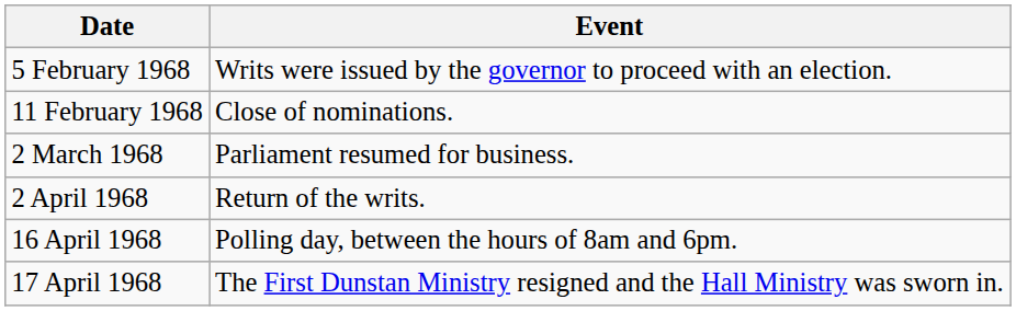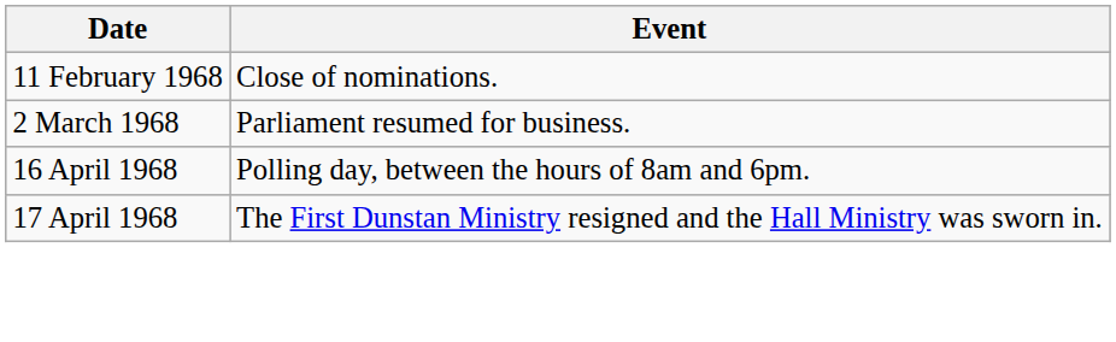 <table class="wikitable">
 <tr>
 <th>Date</th>
 <th>Event</th>
-</tr>
-<tr>
-<td>5 February 1968</td>
-<td>Writs were issued by the <a href='#'>governor</a> to proceed with an election.</td>
 </tr>
 <tr>
 <td>11 February 1968</td>
 <td>Close of nominations.</td>
 </tr>
 <tr>
 <td>2 March 1968</td>
 <td>Parliament resumed for business.</td>
 </tr>
 <tr>
-<td>2 April 1968</td>
-<td>Return of the writs.</td>
-</tr>
-<tr>
 <td>16 April 1968</td>
 <td>Polling day, between the hours of 8am and 6pm.</td>
 </tr>
 <tr>
 <td>17 April 1968</td>
 <td>The <a href='#'>First Dunstan Ministry</a> resigned and the <a href='#'>Hall Ministry</a> was sworn in.</td>
 </tr>
 </table>
